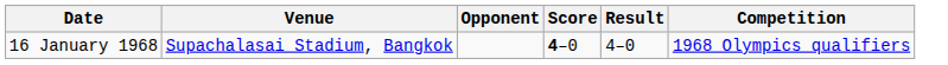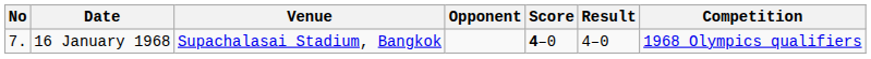 <table class="wikitable" style="font-size:100%;">
 <tr>
+<th>No</th>
 <th>Date</th>
 <th>Venue</th>
 <th>Opponent</th>
 <th>Score</th>
 <th>Result</th>
 <th>Competition</th>
 </tr>
 <tr>
+<td>7.</td>
 <td>16 January 1968</td>
 <td><a href='#'>Supachalasai Stadium</a>, <a href='#'>Bangkok</a></td>
 <td></td>
 <td><strong>4</strong>–0</td>
 <td>4–0</td>
 <td><a href='#'>1968 Olympics qualifiers</a></td>
 </tr>
 </table>
